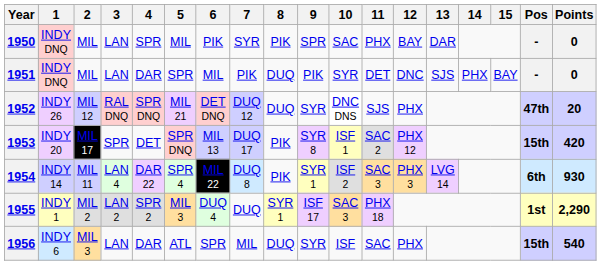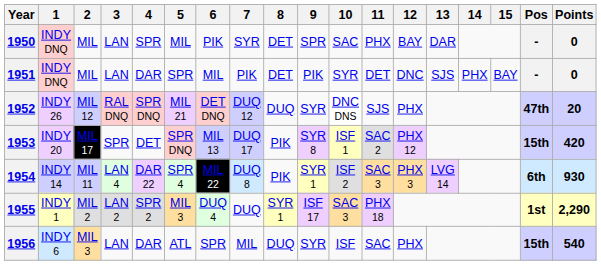 <table class="wikitable" style="text-align:center; font-size:90%">
 <tr>
 <th>Year</th>
 <th>1</th>
 <th>2</th>
 <th>3</th>
 <th>4</th>
 <th>5</th>
 <th>6</th>
 <th>7</th>
 <th>8</th>
 <th>9</th>
 <th>10</th>
 <th>11</th>
 <th>12</th>
 <th>13</th>
 <th>14</th>
 <th>15</th>
 <th>Pos</th>
 <th>Points</th>
 </tr>
 <tr>
 <th rowspan=1><a href='#'>1950</a></th>
 <td style="background:#FFCFCF;"><a href='#'>INDY</a><br><small>DNQ</small></td>
 <td><a href='#'>MIL</a></td>
 <td><a href='#'>LAN</a></td>
 <td><a href='#'>SPR</a></td>
 <td><a href='#'>MIL</a></td>
 <td><a href='#'>PIK</a></td>
 <td><a href='#'>SYR</a></td>
-<td><a href='#'>PIK</a></td>
+<td><a href='#'>DET</a></td>
 <td><a href='#'>SPR</a></td>
 <td><a href='#'>SAC</a></td>
 <td><a href='#'>PHX</a></td>
 <td><a href='#'>BAY</a></td>
 <td><a href='#'>DAR</a></td>
 <td colspan=2></td>
 <th>-</th>
 <th>0</th>
 </tr>
 <tr>
 <th rowspan=1><a href='#'>1951</a></th>
 <td style="background:#FFCFCF;"><a href='#'>INDY</a><br><small>DNQ</small></td>
 <td><a href='#'>MIL</a></td>
 <td><a href='#'>LAN</a></td>
 <td><a href='#'>DAR</a></td>
 <td><a href='#'>SPR</a></td>
 <td><a href='#'>MIL</a></td>
 <td><a href='#'>PIK</a></td>
-<td><a href='#'>DUQ</a></td>
+<td><a href='#'>DET</a></td>
 <td><a href='#'>PIK</a></td>
 <td><a href='#'>SYR</a></td>
 <td><a href='#'>DET</a></td>
 <td><a href='#'>DNC</a></td>
 <td><a href='#'>SJS</a></td>
 <td><a href='#'>PHX</a></td>
 <td><a href='#'>BAY</a></td>
 <th>-</th>
 <th>0</th>
 </tr>
 <tr>
 <th rowspan=1><a href='#'>1952</a></th>
 <td style="background:#EFCFFF;"><a href='#'>INDY</a><br><small>26</small></td>
 <td style="background:#CFCFFF;"><a href='#'>MIL</a><br><small>12</small></td>
 <td style="background:#FFCFCF;"><a href='#'>RAL</a><br><small>DNQ</small></td>
 <td style="background:#FFCFCF;"><a href='#'>SPR</a><br><small>DNQ</small></td>
 <td style="background:#EFCFFF;"><a href='#'>MIL</a><br><small>21</small></td>
 <td style="background:#FFCFCF;"><a href='#'>DET</a><br><small>DNQ</small></td>
 <td style="background:#CFCFFF;"><a href='#'>DUQ</a><br><small>12</small></td>
 <td><a href='#'>DUQ</a></td>
 <td><a href='#'>SYR</a></td>
 <td style="background:#FFFFFF;"><a href='#'>DNC</a><br><small>DNS</small></td>
 <td><a href='#'>SJS</a></td>
 <td><a href='#'>PHX</a></td>
 <td colspan=3></td>
 <th style="background:#CFCFFF;">47th</th>
 <th style="background:#CFCFFF;">20</th>
 </tr>
 <tr>
 <th rowspan=1><a href='#'>1953</a></th>
 <td style="background:#EFCFFF;"><a href='#'>INDY</a><br><small>20</small></td>
 <td style="background:#000000; color:white;"><a href='#'>MIL</a><br><small>17</small></td>
 <td><a href='#'>SPR</a></td>
 <td><a href='#'>DET</a></td>
 <td style="background:#FFCFCF;"><a href='#'>SPR</a><br><small>DNQ</small></td>
 <td style="background:#CFCFFF;"><a href='#'>MIL</a><br><small>13</small></td>
 <td style="background:#CFCFFF;"><a href='#'>DUQ</a><br><small>17</small></td>
 <td><a href='#'>PIK</a></td>
 <td style="background:#EFCFFF;"><a href='#'>SYR</a><br><small>8</small></td>
 <td style="background:#FFFFBF;"><a href='#'>ISF</a><br><small>1</small></td>
 <td style="background:#DFDFDF;"><a href='#'>SAC</a><br><small>2</small></td>
 <td style="background:#EFCFFF;"><a href='#'>PHX</a><br><small>12</small></td>
 <td colspan=3></td>
 <th style="background:#CFCFFF;">15th</th>
 <th style="background:#CFCFFF;">420</th>
 </tr>
 <tr>
 <th rowspan=1><a href='#'>1954</a></th>
 <td style="background:#CFCFFF;"><a href='#'>INDY</a><br><small>14</small></td>
 <td style="background:#CFCFFF;"><a href='#'>MIL</a><br><small>11</small></td>
 <td style="background:#DFFFDF;"><a href='#'>LAN</a><br><small>4</small></td>
 <td style="background:#EFCFFF;"><a href='#'>DAR</a><br><small>22</small></td>
 <td style="background:#DFFFDF;"><a href='#'>SPR</a><br><small>4</small></td>
 <td style="background:#000000; color:white;"><a href='#'>MIL</a><br><small>22</small></td>
 <td style="background:#CFEAFF;"><a href='#'>DUQ</a><br><small>8</small></td>
 <td><a href='#'>PIK</a></td>
 <td style="background:#FFFFBF;"><a href='#'>SYR</a><br><small>1</small></td>
 <td style="background:#DFDFDF;"><a href='#'>ISF</a><br><small>2</small></td>
 <td style="background:#FFDF9F;"><a href='#'>SAC</a><br><small>3</small></td>
 <td style="background:#FFDF9F;"><a href='#'>PHX</a><br><small>3</small></td>
 <td style="background:#EFCFFF;"><a href='#'>LVG</a><br><small>14</small></td>
 <td colspan=2></td>
 <th style="background:#CFEAFF;">6th</th>
 <th style="background:#CFEAFF;">930</th>
 </tr>
 <tr>
 <th rowspan=1><a href='#'>1955</a></th>
 <td style="background:#FFFFBF;"><a href='#'>INDY</a><br><small>1</small></td>
 <td style="background:#DFDFDF;"><a href='#'>MIL</a><br><small>2</small></td>
 <td style="background:#DFDFDF;"><a href='#'>LAN</a><br><small>2</small></td>
 <td style="background:#DFDFDF;"><a href='#'>SPR</a><br><small>2</small></td>
 <td style="background:#FFDF9F;"><a href='#'>MIL</a><br><small>3</small></td>
 <td style="background:#DFFFDF;"><a href='#'>DUQ</a><br><small>4</small></td>
 <td><a href='#'>DUQ</a></td>
 <td style="background:#FFFFBF;"><a href='#'>SYR</a><br><small>1</small></td>
 <td style="background:#EFCFFF;"><a href='#'>ISF</a><br><small>17</small></td>
 <td style="background:#FFDF9F;"><a href='#'>SAC</a><br><small>3</small></td>
 <td style="background:#EFCFFF;"><a href='#'>PHX</a><br><small>18</small></td>
 <td colspan=4></td>
 <th style="background:#FFFFBF;">1st</th>
 <th style="background:#FFFFBF;">2,290</th>
 </tr>
 <tr>
 <th rowspan=1><a href='#'>1956</a></th>
 <td style="background:#CFEAFF;"><a href='#'>INDY</a><br><small>6</small></td>
 <td style="background:#FFDF9F;"><a href='#'>MIL</a><br><small>3</small></td>
 <td><a href='#'>LAN</a></td>
 <td><a href='#'>DAR</a></td>
 <td><a href='#'>ATL</a></td>
 <td><a href='#'>SPR</a></td>
 <td><a href='#'>MIL</a></td>
 <td><a href='#'>DUQ</a></td>
 <td><a href='#'>SYR</a></td>
 <td><a href='#'>ISF</a></td>
 <td><a href='#'>SAC</a></td>
 <td><a href='#'>PHX</a></td>
 <td colspan=3></td>
 <th style="background:#CFCFFF;">15th</th>
 <th style="background:#CFCFFF;">540</th>
 </tr>
 </table>
